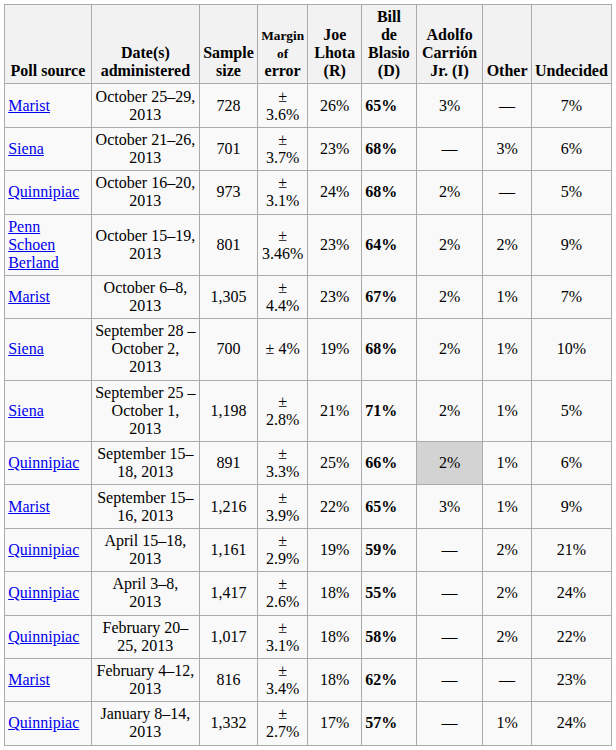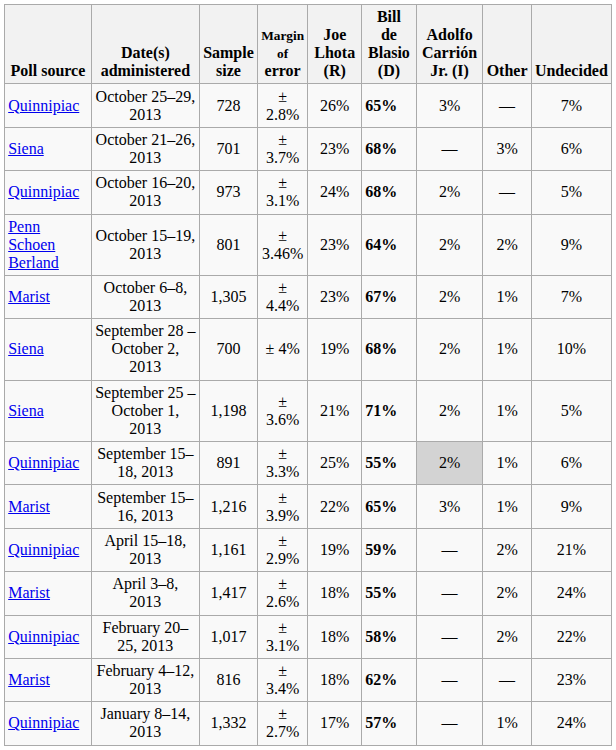 <table class="wikitable">
 <tr valign= bottom>
 <th style="width:160px;">Poll source</th>
 <th style="width:210px;">Date(s)<br>administered</th>
 <th class=small>Sample<br>size</th>
 <th><small>Margin of</small><br>error</th>
 <th style="width:100px;">Joe<br>Lhota (R)</th>
 <th style="width:100px;">Bill<br>de Blasio (D)</th>
 <th style="width:100px;">Adolfo<br>Carrión Jr. (I)</th>
 <th>Other</th>
 <th>Undecided</th>
 </tr>
 <tr>
-<td><a href='#'>Marist</a></td>
+<td><a href='#'>Quinnipiac</a></td>
 <td align=center>October 25–29, 2013</td>
 <td align=center>728</td>
-<td align=center>± 3.6%</td>
+<td align=center>± 2.8%</td>
 <td align=center>26%</td>
 <td><strong>65%</strong></td>
 <td align=center>3%</td>
 <td align=center>—</td>
 <td align=center>7%</td>
 </tr>
 <tr>
 <td><a href='#'>Siena</a></td>
 <td align=center>October 21–26, 2013</td>
 <td align=center>701</td>
 <td align=center>± 3.7%</td>
 <td align=center>23%</td>
 <td><strong>68%</strong></td>
 <td align=center>—</td>
 <td align=center>3%</td>
 <td align=center>6%</td>
 </tr>
 <tr>
 <td><a href='#'>Quinnipiac</a></td>
 <td align=center>October 16–20, 2013</td>
 <td align=center>973</td>
 <td align=center>± 3.1%</td>
 <td align=center>24%</td>
 <td><strong>68%</strong></td>
 <td align=center>2%</td>
 <td align=center>—</td>
 <td align=center>5%</td>
 </tr>
 <tr>
 <td><a href='#'>Penn Schoen Berland</a></td>
 <td align=center>October 15–19, 2013</td>
 <td align=center>801</td>
 <td align=center>± 3.46%</td>
 <td align=center>23%</td>
 <td><strong>64%</strong></td>
 <td align=center>2%</td>
 <td align=center>2%</td>
 <td align=center>9%</td>
 </tr>
 <tr>
 <td><a href='#'>Marist</a></td>
 <td align=center>October 6–8, 2013</td>
 <td align=center>1,305</td>
 <td align=center>± 4.4%</td>
 <td align=center>23%</td>
 <td><strong>67%</strong></td>
 <td align=center>2%</td>
 <td align=center>1%</td>
 <td align=center>7%</td>
 </tr>
 <tr>
 <td><a href='#'>Siena</a></td>
 <td align=center>September 28 – October 2, 2013</td>
 <td align=center>700</td>
 <td align=center>± 4%</td>
 <td align=center>19%</td>
 <td><strong>68%</strong></td>
 <td align=center>2%</td>
 <td align=center>1%</td>
 <td align=center>10%</td>
 </tr>
 <tr>
 <td><a href='#'>Siena</a></td>
 <td align=center>September 25 – October 1, 2013</td>
 <td align=center>1,198</td>
-<td align=center>± 2.8%</td>
+<td align=center>± 3.6%</td>
 <td align=center>21%</td>
 <td><strong>71%</strong></td>
 <td align=center>2%</td>
 <td align=center>1%</td>
 <td align=center>5%</td>
 </tr>
 <tr>
 <td><a href='#'>Quinnipiac</a></td>
 <td align=center>September 15–18, 2013</td>
 <td align=center>891</td>
 <td align=center>± 3.3%</td>
 <td align=center>25%</td>
-<td><strong>66%</strong></td>
+<td><strong>55%</strong></td>
 <td align=center style="background: lightgrey;">2%</td>
 <td align=center>1%</td>
 <td align=center>6%</td>
 </tr>
 <tr>
 <td><a href='#'>Marist</a></td>
 <td align=center>September 15–16, 2013</td>
 <td align=center>1,216</td>
 <td align=center>± 3.9%</td>
 <td align=center>22%</td>
 <td><strong>65%</strong></td>
 <td align=center>3%</td>
 <td align=center>1%</td>
 <td align=center>9%</td>
 </tr>
 <tr>
 <td><a href='#'>Quinnipiac</a></td>
 <td align=center>April 15–18, 2013</td>
 <td align=center>1,161</td>
 <td align=center>± 2.9%</td>
 <td align=center>19%</td>
 <td><strong>59%</strong></td>
 <td align=center>—</td>
 <td align=center>2%</td>
 <td align=center>21%</td>
 </tr>
 <tr>
-<td><a href='#'>Quinnipiac</a></td>
+<td><a href='#'>Marist</a></td>
 <td align=center>April 3–8, 2013</td>
 <td align=center>1,417</td>
 <td align=center>± 2.6%</td>
 <td align=center>18%</td>
 <td><strong>55%</strong></td>
 <td align=center>—</td>
 <td align=center>2%</td>
 <td align=center>24%</td>
 </tr>
 <tr>
 <td><a href='#'>Quinnipiac</a></td>
 <td align=center>February 20–25, 2013</td>
 <td align=center>1,017</td>
 <td align=center>± 3.1%</td>
 <td align=center>18%</td>
 <td><strong>58%</strong></td>
 <td align=center>—</td>
 <td align=center>2%</td>
 <td align=center>22%</td>
 </tr>
 <tr>
 <td><a href='#'>Marist</a></td>
 <td align=center>February 4–12, 2013</td>
 <td align=center>816</td>
 <td align=center>± 3.4%</td>
 <td align=center>18%</td>
 <td><strong>62%</strong></td>
 <td align=center>—</td>
 <td align=center>—</td>
 <td align=center>23%</td>
 </tr>
 <tr>
 <td><a href='#'>Quinnipiac</a></td>
 <td align=center>January 8–14, 2013</td>
 <td align=center>1,332</td>
 <td align=center>± 2.7%</td>
 <td align=center>17%</td>
 <td><strong>57%</strong></td>
 <td align=center>—</td>
 <td align=center>1%</td>
 <td align=center>24%</td>
 </tr>
 </table>
